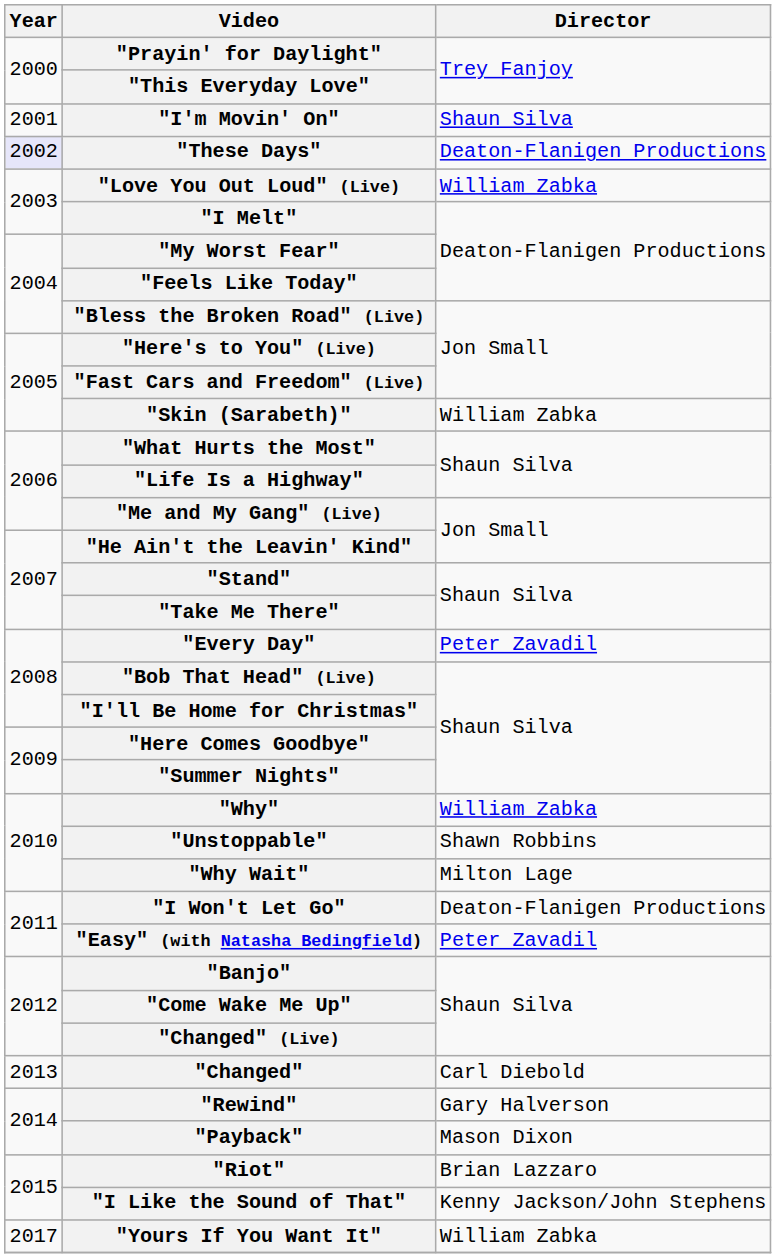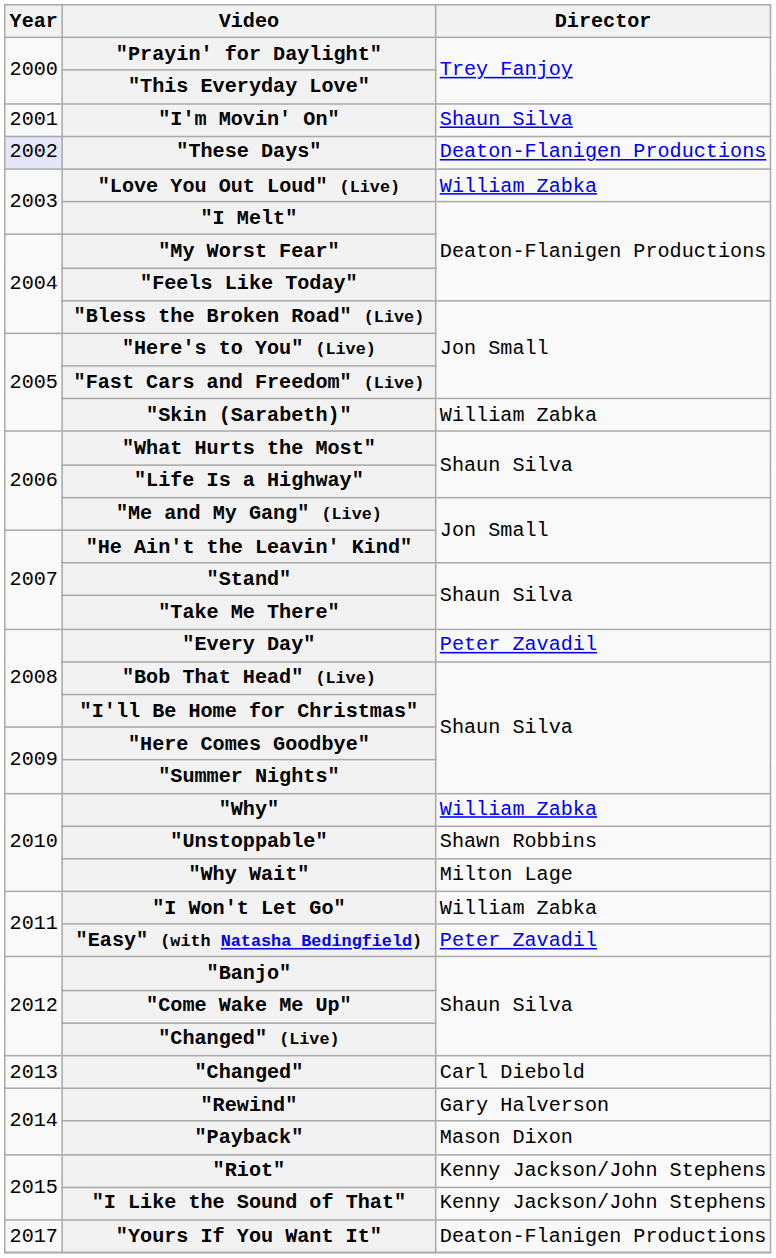 <table class="wikitable plainrowheaders">
 <tr>
 <th>Year</th>
 <th style="width:18em;">Video</th>
 <th>Director</th>
 </tr>
 <tr>
 <td rowspan="2">2000</td>
 <th scope="row">"Prayin' for Daylight"</th>
 <td rowspan="2"><a href='#'>Trey Fanjoy</a></td>
 </tr>
 <tr>
 <th scope="row">"This Everyday Love"</th>
 </tr>
 <tr>
 <td>2001</td>
 <th scope="row">"I'm Movin' On"</th>
 <td><a href='#'>Shaun Silva</a></td>
 </tr>
 <tr>
 <td style="background: lavender;">2002</td>
 <th scope="row">"These Days"</th>
 <td><a href='#'>Deaton-Flanigen Productions</a></td>
 </tr>
 <tr>
 <td rowspan="2">2003</td>
 <th scope="row">"Love You Out Loud" <small>(Live)</small></th>
 <td><a href='#'>William Zabka</a></td>
 </tr>
 <tr>
 <th scope="row">"I Melt"</th>
 <td rowspan="3">Deaton-Flanigen Productions</td>
 </tr>
 <tr>
 <td rowspan="3">2004</td>
 <th scope="row">"My Worst Fear"</th>
 </tr>
 <tr>
 <th scope="row">"Feels Like Today"</th>
 </tr>
 <tr>
 <th scope="row">"Bless the Broken Road" <small>(Live)</small></th>
 <td rowspan="3">Jon Small</td>
 </tr>
 <tr>
 <td rowspan="3">2005</td>
 <th scope="row">"Here's to You" <small>(Live)</small></th>
 </tr>
 <tr>
 <th scope="row">"Fast Cars and Freedom" <small>(Live)</small></th>
 </tr>
 <tr>
 <th scope="row">"Skin (Sarabeth)"</th>
 <td>William Zabka</td>
 </tr>
 <tr>
 <td rowspan="3">2006</td>
 <th scope="row">"What Hurts the Most"</th>
 <td rowspan="2">Shaun Silva</td>
 </tr>
 <tr>
 <th scope="row">"Life Is a Highway"</th>
 </tr>
 <tr>
 <th scope="row">"Me and My Gang" <small>(Live)</small></th>
 <td rowspan="2">Jon Small</td>
 </tr>
 <tr>
 <td rowspan="3">2007</td>
 <th scope="row">"He Ain't the Leavin' Kind"</th>
 </tr>
 <tr>
 <th scope="row">"Stand"</th>
 <td rowspan="2">Shaun Silva</td>
 </tr>
 <tr>
 <th scope="row">"Take Me There"</th>
 </tr>
 <tr>
 <td rowspan="3">2008</td>
 <th scope="row">"Every Day"</th>
 <td><a href='#'>Peter Zavadil</a></td>
 </tr>
 <tr>
 <th scope="row">"Bob That Head" <small>(Live)</small></th>
 <td rowspan="4">Shaun Silva</td>
 </tr>
 <tr>
 <th scope="row">"I'll Be Home for Christmas"</th>
 </tr>
 <tr>
 <td rowspan="2">2009</td>
 <th scope="row">"Here Comes Goodbye"</th>
 </tr>
 <tr>
 <th scope="row">"Summer Nights"</th>
 </tr>
 <tr>
 <td rowspan="3">2010</td>
 <th scope="row">"Why"</th>
 <td><a href='#'>William Zabka</a></td>
 </tr>
 <tr>
 <th scope="row">"Unstoppable"</th>
 <td>Shawn Robbins</td>
 </tr>
 <tr>
 <th scope="row">"Why Wait"</th>
 <td>Milton Lage</td>
 </tr>
 <tr>
 <td rowspan="2">2011</td>
 <th scope="row">"I Won't Let Go"</th>
-<td>Deaton-Flanigen Productions</td>
+<td>William Zabka</td>
 </tr>
 <tr>
 <th scope="row">"Easy" <small>(with <a href='#'>Natasha Bedingfield</a>)</small></th>
 <td><a href='#'>Peter Zavadil</a></td>
 </tr>
 <tr>
 <td rowspan="3">2012</td>
 <th scope="row">"Banjo"</th>
 <td rowspan="3">Shaun Silva</td>
 </tr>
 <tr>
 <th scope="row">"Come Wake Me Up"</th>
 </tr>
 <tr>
 <th scope="row">"Changed" <small>(Live)</small></th>
 </tr>
 <tr>
 <td>2013</td>
 <th scope="row">"Changed"</th>
 <td>Carl Diebold</td>
 </tr>
 <tr>
 <td rowspan="2">2014</td>
 <th scope="row">"Rewind"</th>
 <td>Gary Halverson</td>
 </tr>
 <tr>
 <th scope="row">"Payback"</th>
 <td>Mason Dixon</td>
 </tr>
 <tr>
 <td rowspan="2">2015</td>
 <th scope="row">"Riot"</th>
-<td>Brian Lazzaro</td>
+<td>Kenny Jackson/John Stephens</td>
 </tr>
 <tr>
 <th scope="row">"I Like the Sound of That"</th>
 <td>Kenny Jackson/John Stephens</td>
 </tr>
 <tr>
 <td>2017</td>
 <th scope="row">"Yours If You Want It"</th>
-<td>William Zabka</td>
+<td>Deaton-Flanigen Productions</td>
 </tr>
 <tr>
 </tr>
 </table>
